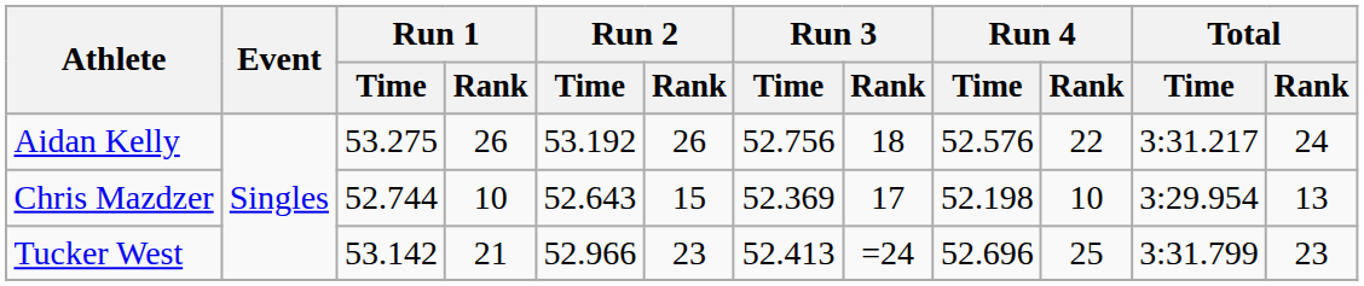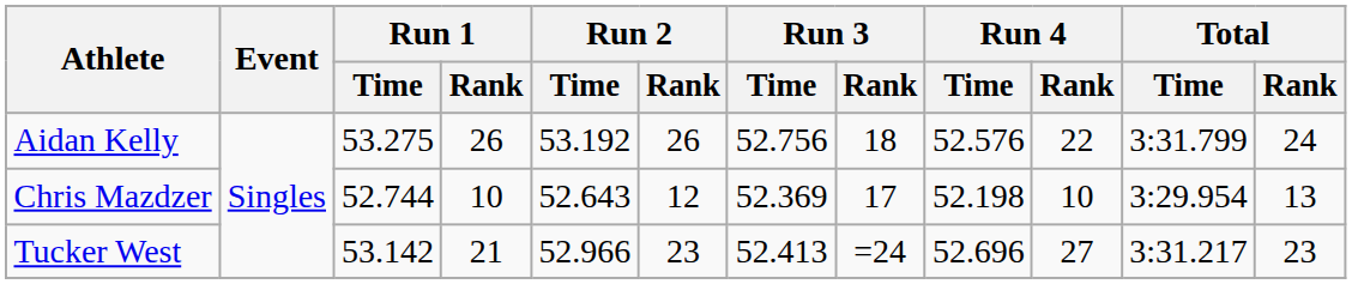 <table class=wikitable style=font-size:90%;text-align:center>
 <tr>
 <th rowspan=2>Athlete</th>
 <th rowspan=2>Event</th>
 <th colspan=2>Run 1</th>
 <th colspan=2>Run 2</th>
 <th colspan=2>Run 3</th>
 <th colspan=2>Run 4</th>
 <th colspan=2>Total</th>
 </tr>
 <tr style=font-size:95%>
 <th>Time</th>
 <th>Rank</th>
 <th>Time</th>
 <th>Rank</th>
 <th>Time</th>
 <th>Rank</th>
 <th>Time</th>
 <th>Rank</th>
 <th>Time</th>
 <th>Rank</th>
 </tr>
 <tr>
 <td align=left><a href='#'>Aidan Kelly</a></td>
 <td align=left rowspan=3><a href='#'>Singles</a></td>
 <td>53.275</td>
 <td>26</td>
 <td>53.192</td>
 <td>26</td>
 <td>52.756</td>
 <td>18</td>
 <td>52.576</td>
 <td>22</td>
-<td>3:31.217</td>
+<td>3:31.799</td>
 <td>24</td>
 </tr>
 <tr>
 <td align=left><a href='#'>Chris Mazdzer</a></td>
 <td>52.744</td>
 <td>10</td>
 <td>52.643</td>
-<td>15</td>
+<td>12</td>
 <td>52.369</td>
 <td>17</td>
 <td>52.198</td>
 <td>10</td>
 <td>3:29.954</td>
 <td>13</td>
 </tr>
 <tr>
 <td align=left><a href='#'>Tucker West</a></td>
 <td>53.142</td>
 <td>21</td>
 <td>52.966</td>
 <td>23</td>
 <td>52.413</td>
 <td>=24</td>
 <td>52.696</td>
-<td>25</td>
-<td>3:31.799</td>
+<td>27</td>
+<td>3:31.217</td>
 <td>23</td>
 </tr>
 </table>
